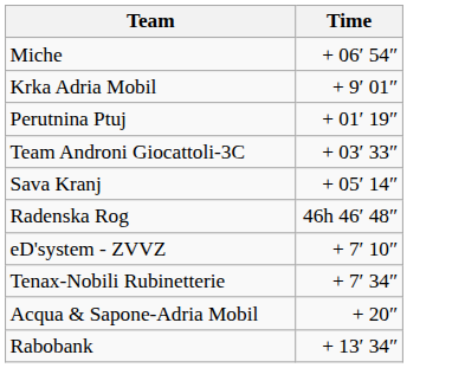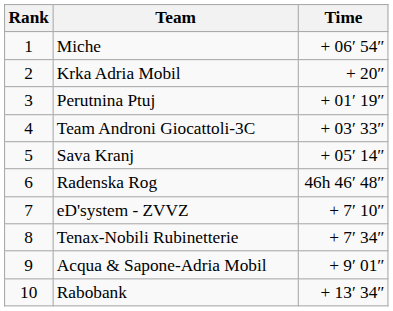 <table class="wikitable">
 <tr>
+<th>Rank</th>
 <th>Team</th>
 <th>Time</th>
 </tr>
 <tr>
+<td align=center>1</td>
 <td width=220> Miche</td>
 <td align=right>+ 06′ 54″</td>
 </tr>
 <tr>
+<td align=center>2</td>
 <td> Krka Adria Mobil</td>
-<td align=right>+ 9′ 01″</td>
+<td align=right>+ 20″</td>
 </tr>
 <tr>
+<td align=center>3</td>
 <td> Perutnina Ptuj</td>
 <td align=right>+ 01′ 19″</td>
 </tr>
 <tr>
+<td align=center>4</td>
 <td> Team Androni Giocattoli-3C</td>
 <td align=right>+ 03′ 33″</td>
 </tr>
 <tr>
+<td align=center>5</td>
 <td> Sava Kranj</td>
 <td align=right>+ 05′ 14″</td>
 </tr>
 <tr>
+<td align=center>6</td>
 <td> Radenska Rog</td>
 <td width=76 align=right>46h 46′ 48″</td>
 </tr>
 <tr>
+<td align=center>7</td>
 <td> eD'system - ZVVZ</td>
 <td align=right>+ 7′ 10″</td>
 </tr>
 <tr>
+<td align=center>8</td>
 <td> Tenax-Nobili Rubinetterie</td>
 <td align=right>+ 7′ 34″</td>
 </tr>
 <tr>
+<td align=center>9</td>
 <td> Acqua & Sapone-Adria Mobil</td>
-<td align=right>+ 20″</td>
+<td align=right>+ 9′ 01″</td>
 </tr>
 <tr>
+<td align=center>10</td>
 <td> Rabobank</td>
 <td align=right>+ 13′ 34″</td>
 </tr>
 </table>
